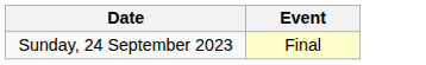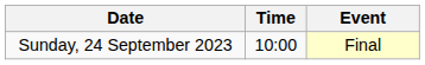 <table class = "wikitable" style="text-align:center;">
 <tr>
 <th width=220>Date</th>
+<th width=50>Time</th>
 <th width=100>Event</th>
 </tr>
 <tr>
 <td>Sunday, 24 September 2023</td>
+<td>10:00</td>
 <td bgcolor=ffffcc>Final</td>
 </tr>
 </table>
